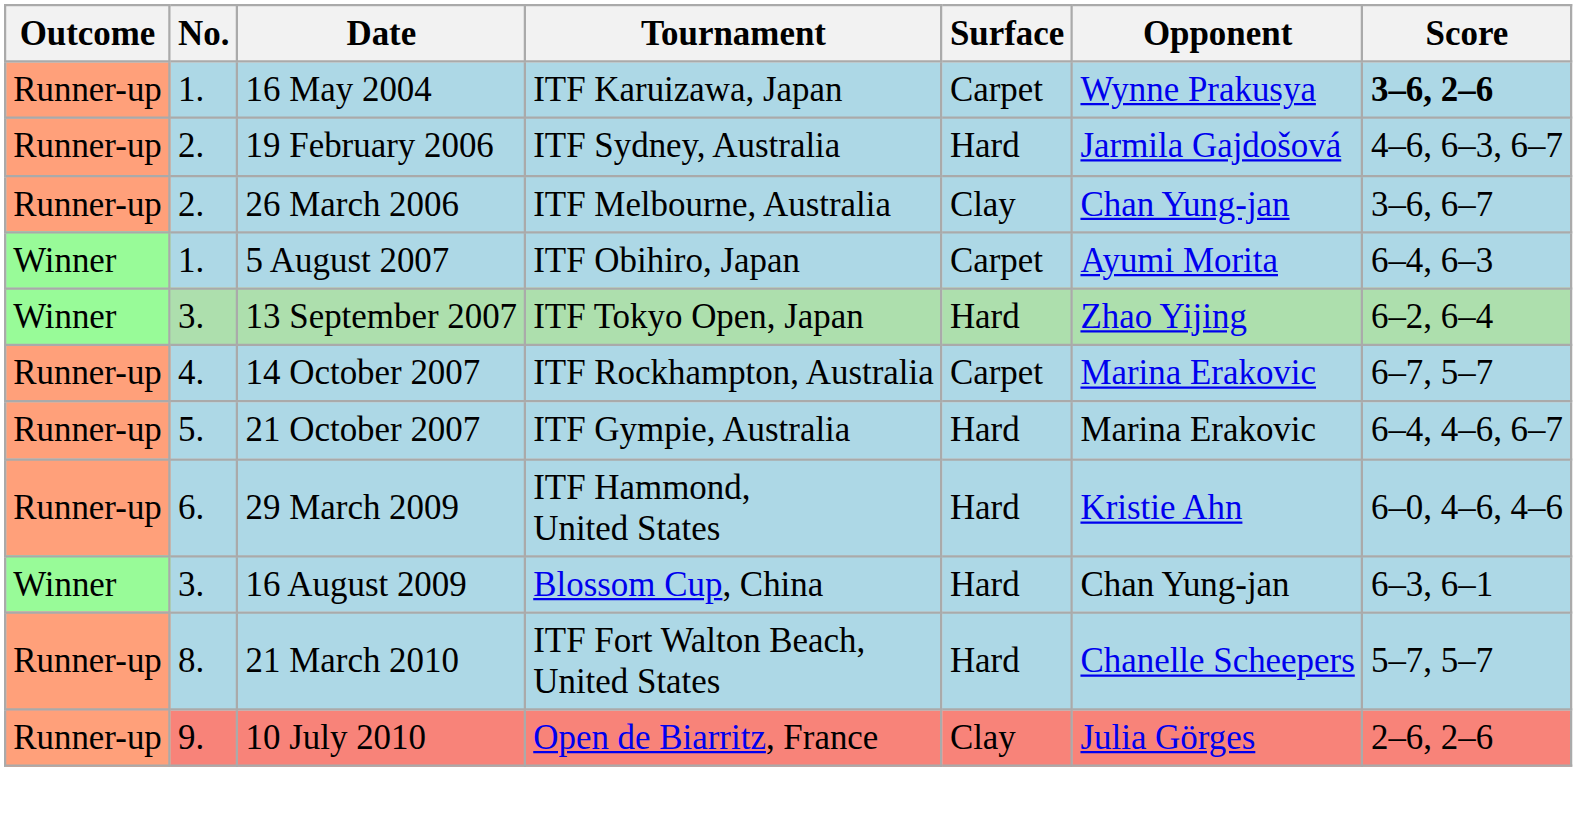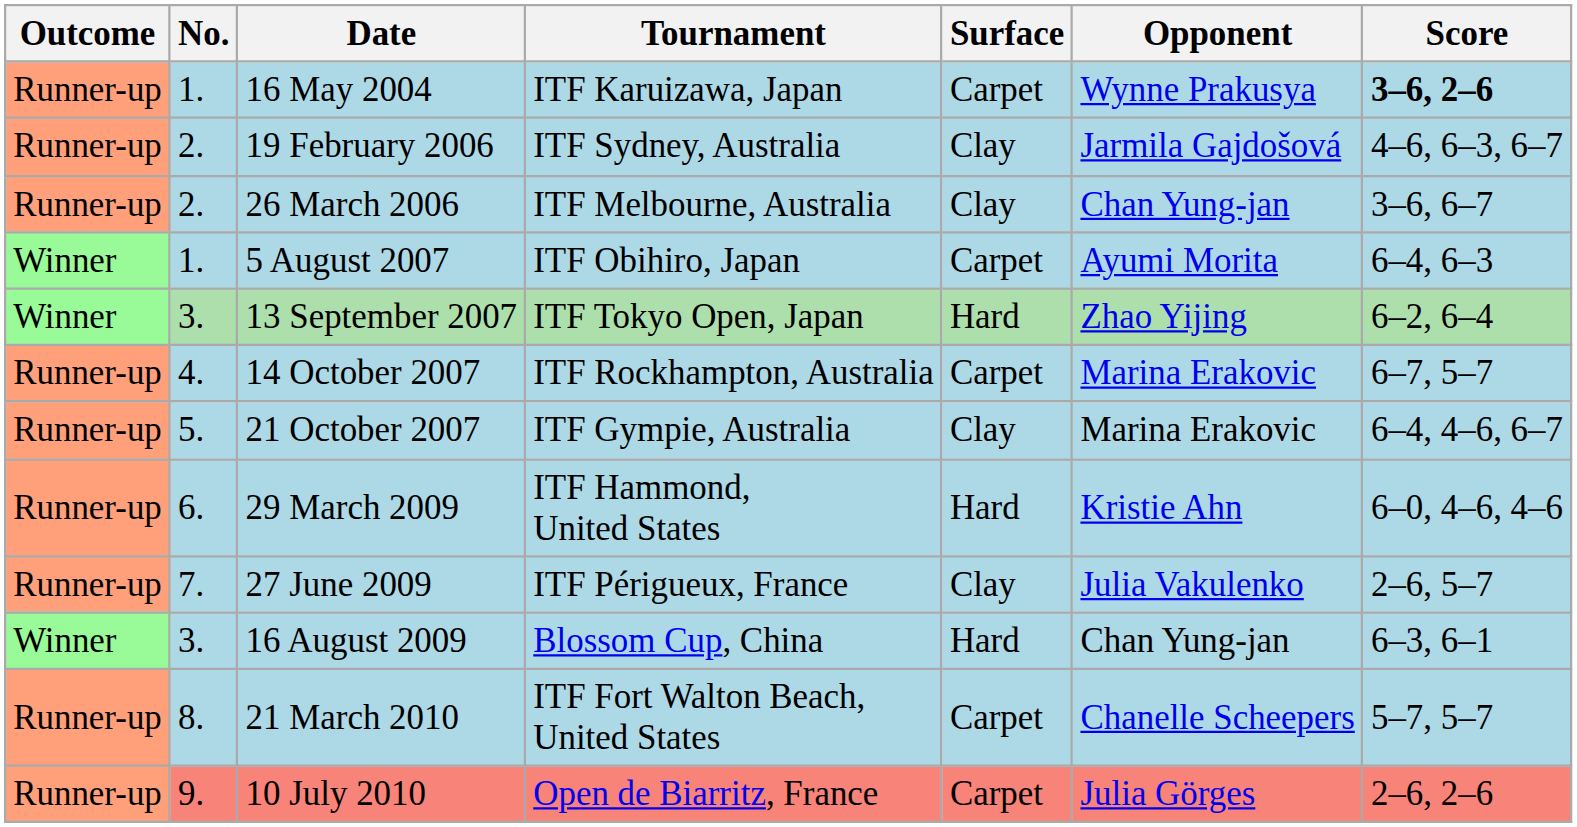 <table class="sortable wikitable" style="font-size:97%;">
 <tr>
 <th>Outcome</th>
 <th>No.</th>
 <th>Date</th>
 <th>Tournament</th>
 <th>Surface</th>
 <th>Opponent</th>
 <th class="unsortable">Score</th>
 </tr>
 <tr style="background:lightblue;">
 <td bgcolor="FFA07A">Runner-up</td>
 <td>1.</td>
 <td>16 May 2004</td>
 <td>ITF Karuizawa, Japan</td>
 <td>Carpet</td>
 <td> <a href='#'>Wynne Prakusya</a></td>
 <td><strong>3–6, 2–6</strong></td>
 </tr>
 <tr style="background:lightblue;">
 <td bgcolor="FFA07A">Runner-up</td>
 <td>2.</td>
 <td>19 February 2006</td>
 <td>ITF Sydney, Australia</td>
-<td>Hard</td>
+<td>Clay</td>
 <td> <a href='#'>Jarmila Gajdošová</a></td>
 <td>4–6, 6–3, 6–7</td>
 </tr>
 <tr style="background:lightblue;">
 <td bgcolor="FFA07A">Runner-up</td>
 <td>2.</td>
 <td>26 March 2006</td>
 <td>ITF Melbourne, Australia</td>
 <td>Clay</td>
 <td> <a href='#'>Chan Yung-jan</a></td>
 <td>3–6, 6–7</td>
 </tr>
 <tr style="background:lightblue;">
 <td bgcolor="98FB98">Winner</td>
 <td>1.</td>
 <td>5 August 2007</td>
 <td>ITF Obihiro, Japan</td>
 <td>Carpet</td>
 <td> <a href='#'>Ayumi Morita</a></td>
 <td>6–4, 6–3</td>
 </tr>
 <tr style="background:#addfad;">
 <td bgcolor="98FB98">Winner</td>
 <td>3.</td>
 <td>13 September 2007</td>
 <td>ITF Tokyo Open, Japan</td>
 <td>Hard</td>
 <td> <a href='#'>Zhao Yijing</a></td>
 <td>6–2, 6–4</td>
 </tr>
 <tr style="background:lightblue;">
 <td bgcolor="FFA07A">Runner-up</td>
 <td>4.</td>
 <td>14 October 2007</td>
 <td>ITF Rockhampton, Australia</td>
 <td>Carpet</td>
 <td> <a href='#'>Marina Erakovic</a></td>
 <td>6–7, 5–7</td>
 </tr>
 <tr style="background:lightblue;">
 <td bgcolor="FFA07A">Runner-up</td>
 <td>5.</td>
 <td>21 October 2007</td>
 <td>ITF Gympie, Australia</td>
-<td>Hard</td>
+<td>Clay</td>
 <td> Marina Erakovic</td>
 <td>6–4, 4–6, 6–7</td>
 </tr>
 <tr style="background:lightblue;">
 <td bgcolor="FFA07A">Runner-up</td>
 <td>6.</td>
 <td>29 March 2009</td>
 <td>ITF Hammond, <br>United States</td>
 <td>Hard</td>
 <td> <a href='#'>Kristie Ahn</a></td>
 <td>6–0, 4–6, 4–6</td>
+</tr>
+<tr style="background:lightblue;">
+<td bgcolor="FFA07A">Runner-up</td>
+<td>7.</td>
+<td>27 June 2009</td>
+<td>ITF Périgueux, France</td>
+<td>Clay</td>
+<td> <a href='#'>Julia Vakulenko</a></td>
+<td>2–6, 5–7</td>
 </tr>
 <tr style="background:lightblue;">
 <td bgcolor="98FB98">Winner</td>
 <td>3.</td>
 <td>16 August 2009</td>
 <td><a href='#'>Blossom Cup</a>, China</td>
 <td>Hard</td>
 <td> Chan Yung-jan</td>
 <td>6–3, 6–1</td>
 </tr>
 <tr style="background:lightblue;">
 <td bgcolor="FFA07A">Runner-up</td>
 <td>8.</td>
 <td>21 March 2010</td>
 <td>ITF Fort Walton Beach, <br>United States</td>
-<td>Hard</td>
+<td>Carpet</td>
 <td> <a href='#'>Chanelle Scheepers</a></td>
 <td>5–7, 5–7</td>
 </tr>
 <tr style="background:#f88379;">
 <td bgcolor="FFA07A">Runner-up</td>
 <td>9.</td>
 <td>10 July 2010</td>
 <td><a href='#'>Open de Biarritz</a>, France</td>
-<td>Clay</td>
+<td>Carpet</td>
 <td> <a href='#'>Julia Görges</a></td>
 <td>2–6, 2–6</td>
 </tr>
 </table>
